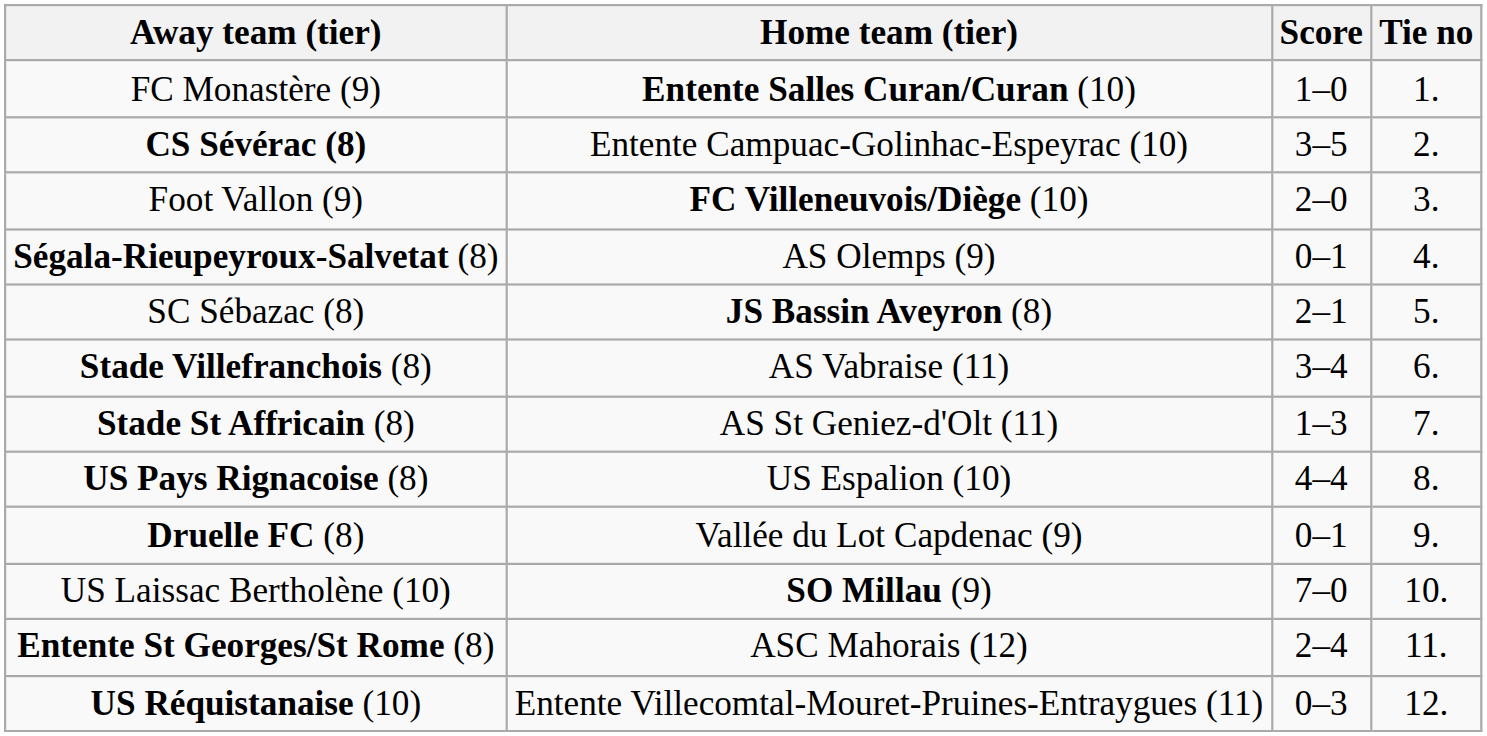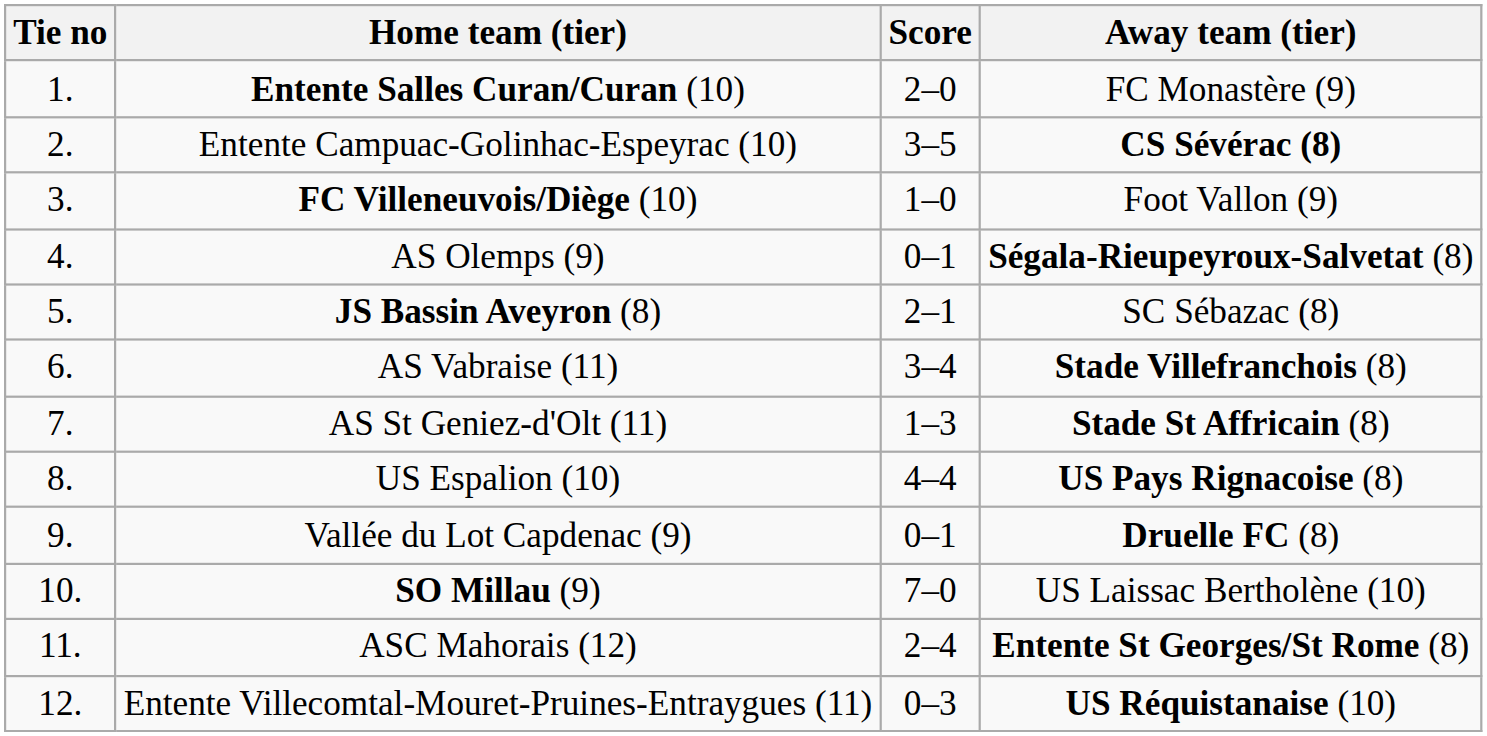 <table class="wikitable" style="text-align: center">
 <tr>
-<th>Away team (tier)</th>
+<th>Tie no</th>
 <th>Home team (tier)</th>
 <th>Score</th>
-<th>Tie no</th>
+<th>Away team (tier)</th>
 </tr>
 <tr>
+<td>1.</td>
+<td><strong>Entente Salles Curan/Curan</strong> (10)</td>
+<td>2–0</td>
 <td>FC Monastère (9)</td>
-<td><strong>Entente Salles Curan/Curan</strong> (10)</td>
-<td>1–0</td>
-<td>1.</td>
 </tr>
 <tr>
-<td><strong>CS Sévérac (8)</strong></td>
+<td>2.</td>
 <td>Entente Campuac-Golinhac-Espeyrac (10)</td>
 <td>3–5</td>
-<td>2.</td>
+<td><strong>CS Sévérac (8)</strong></td>
 </tr>
 <tr>
+<td>3.</td>
+<td><strong>FC Villeneuvois/Diège</strong> (10)</td>
+<td>1–0</td>
 <td>Foot Vallon (9)</td>
-<td><strong>FC Villeneuvois/Diège</strong> (10)</td>
-<td>2–0</td>
-<td>3.</td>
 </tr>
 <tr>
-<td><strong>Ségala-Rieupeyroux-Salvetat</strong> (8)</td>
+<td>4.</td>
 <td>AS Olemps (9)</td>
 <td>0–1</td>
-<td>4.</td>
+<td><strong>Ségala-Rieupeyroux-Salvetat</strong> (8)</td>
 </tr>
 <tr>
-<td>SC Sébazac (8)</td>
+<td>5.</td>
 <td><strong>JS Bassin Aveyron</strong> (8)</td>
 <td>2–1</td>
-<td>5.</td>
+<td>SC Sébazac (8)</td>
 </tr>
 <tr>
-<td><strong>Stade Villefranchois</strong> (8)</td>
+<td>6.</td>
 <td>AS Vabraise (11)</td>
 <td>3–4</td>
-<td>6.</td>
+<td><strong>Stade Villefranchois</strong> (8)</td>
 </tr>
 <tr>
-<td><strong>Stade St Affricain</strong> (8)</td>
+<td>7.</td>
 <td>AS St Geniez-d'Olt (11)</td>
 <td>1–3 </td>
-<td>7.</td>
+<td><strong>Stade St Affricain</strong> (8)</td>
 </tr>
 <tr>
-<td><strong>US Pays Rignacoise</strong> (8)</td>
+<td>8.</td>
 <td>US Espalion (10)</td>
 <td>4–4 </td>
-<td>8.</td>
+<td><strong>US Pays Rignacoise</strong> (8)</td>
 </tr>
 <tr>
-<td><strong>Druelle FC</strong> (8)</td>
+<td>9.</td>
 <td>Vallée du Lot Capdenac (9)</td>
 <td>0–1</td>
-<td>9.</td>
+<td><strong>Druelle FC</strong> (8)</td>
 </tr>
 <tr>
-<td>US Laissac Bertholène (10)</td>
+<td>10.</td>
 <td><strong>SO Millau</strong> (9)</td>
 <td>7–0</td>
-<td>10.</td>
+<td>US Laissac Bertholène (10)</td>
 </tr>
 <tr>
-<td><strong>Entente St Georges/St Rome</strong> (8)</td>
+<td>11.</td>
 <td>ASC Mahorais (12)</td>
 <td>2–4</td>
-<td>11.</td>
+<td><strong>Entente St Georges/St Rome</strong> (8)</td>
 </tr>
 <tr>
-<td><strong>US Réquistanaise</strong> (10)</td>
+<td>12.</td>
 <td>Entente Villecomtal-Mouret-Pruines-Entraygues (11)</td>
 <td>0–3</td>
-<td>12.</td>
+<td><strong>US Réquistanaise</strong> (10)</td>
 </tr>
 </table>
